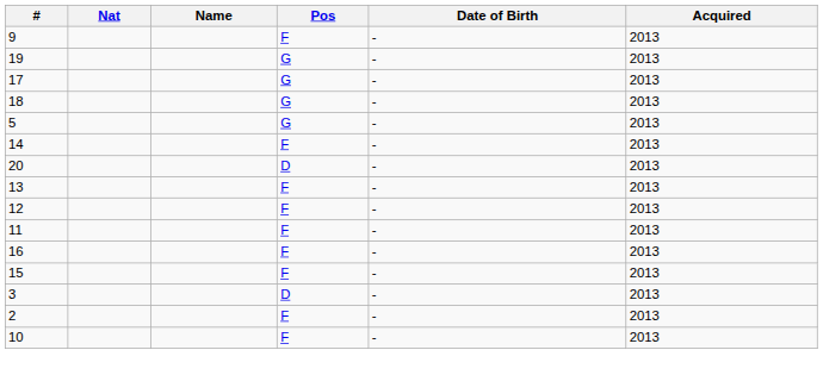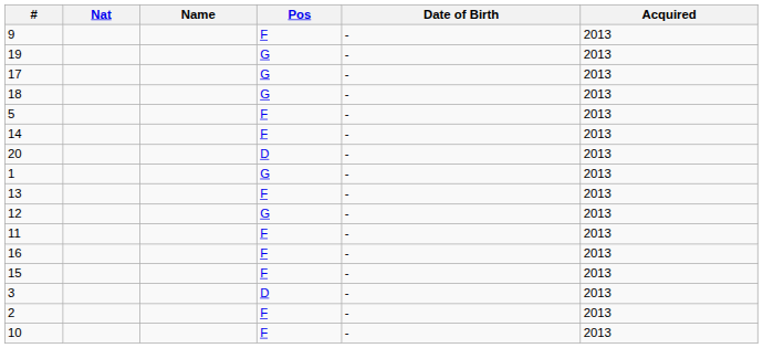 <table class="wikitable sortable" style=width:60em style="text-align:center">
 <tr>
 <th>#</th>
 <th><a href='#'>Nat</a></th>
 <th>Name</th>
 <th><a href='#'>Pos</a></th>
 <th>Date of Birth</th>
 <th>Acquired</th>
 </tr>
 <tr>
 <td>9</td>
 <td></td>
 <td align="left"></td>
 <td><a href='#'>F</a></td>
 <td align="left">-</td>
 <td>2013</td>
 </tr>
 <tr>
 <td>19</td>
 <td></td>
 <td align="left"></td>
 <td><a href='#'>G</a></td>
 <td align="left">-</td>
 <td>2013</td>
 </tr>
 <tr>
 <td>17</td>
 <td></td>
 <td align="left"></td>
 <td><a href='#'>G</a></td>
 <td align="left">-</td>
 <td>2013</td>
 </tr>
 <tr>
 <td>18</td>
 <td></td>
 <td align="left"></td>
 <td><a href='#'>G</a></td>
 <td align="left">-</td>
 <td>2013</td>
 </tr>
 <tr>
 <td>5</td>
 <td></td>
 <td align="left"></td>
-<td><a href='#'>G</a></td>
+<td><a href='#'>F</a></td>
 <td align="left">-</td>
 <td>2013</td>
 </tr>
 <tr>
 <td>14</td>
 <td></td>
 <td align="left"></td>
 <td><a href='#'>F</a></td>
 <td align="left">-</td>
 <td>2013</td>
 </tr>
 <tr>
 <td>20</td>
 <td></td>
 <td align="left"></td>
 <td><a href='#'>D</a></td>
 <td align="left">-</td>
 <td>2013</td>
 </tr>
 <tr>
+<td>1</td>
+<td></td>
+<td align="left"></td>
+<td><a href='#'>G</a></td>
+<td align="left">-</td>
+<td>2013</td>
+</tr>
+<tr>
 <td>13</td>
 <td></td>
 <td align="left"></td>
 <td><a href='#'>F</a></td>
 <td align="left">-</td>
 <td>2013</td>
 </tr>
 <tr>
 <td>12</td>
 <td></td>
 <td align="left"></td>
-<td><a href='#'>F</a></td>
+<td><a href='#'>G</a></td>
 <td align="left">-</td>
 <td>2013</td>
 </tr>
 <tr>
 <td>11</td>
 <td></td>
 <td align="left"></td>
 <td><a href='#'>F</a></td>
 <td align="left">-</td>
 <td>2013</td>
 </tr>
 <tr>
 <td>16</td>
 <td></td>
 <td align="left"></td>
 <td><a href='#'>F</a></td>
 <td align="left">-</td>
 <td>2013</td>
 </tr>
 <tr>
 <td>15</td>
 <td></td>
 <td align="left"></td>
 <td><a href='#'>F</a></td>
 <td align="left">-</td>
 <td>2013</td>
 </tr>
 <tr>
 <td>3</td>
 <td></td>
 <td align="left"></td>
 <td><a href='#'>D</a></td>
 <td align="left">-</td>
 <td>2013</td>
 </tr>
 <tr>
 <td>2</td>
 <td></td>
 <td align="left"></td>
 <td><a href='#'>F</a></td>
 <td align="left">-</td>
 <td>2013</td>
 </tr>
 <tr>
 <td>10</td>
 <td></td>
 <td align="left"></td>
 <td><a href='#'>F</a></td>
 <td align="left">-</td>
 <td>2013</td>
 </tr>
 </table>
